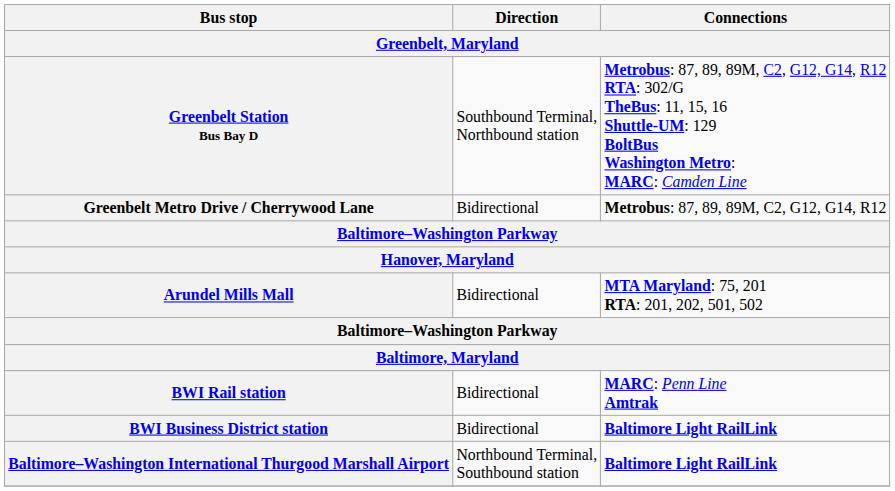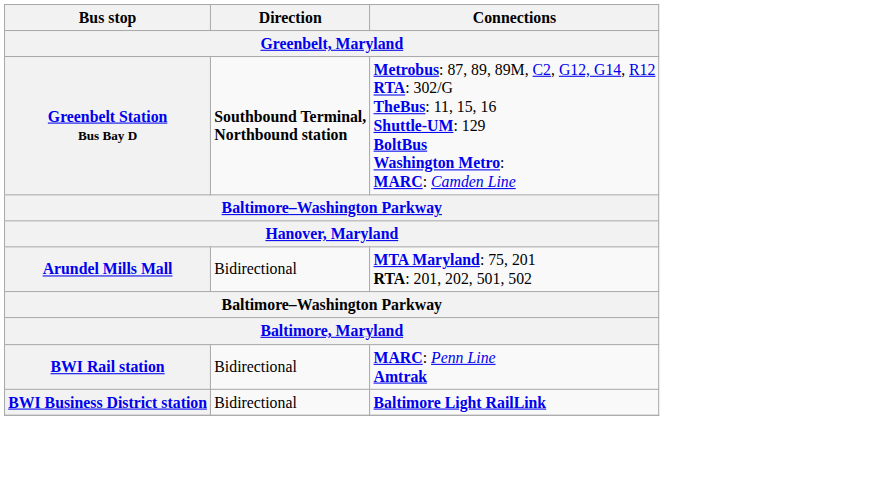 <table class="wikitable collapsible collapsed" style="font-size: 95%;">
 <tr>
 <th>Bus stop</th>
 <th>Direction</th>
 <th>Connections</th>
 </tr>
 <tr>
 <th colspan="3"><a href='#'>Greenbelt, Maryland</a></th>
 </tr>
 <tr>
 <th><a href='#'>Greenbelt Station</a><br><small>Bus Bay D</small></th>
-<td>Southbound Terminal,<br> Northbound station</td>
+<td><strong>Southbound Terminal,<br> Northbound station</strong></td>
 <td> <strong><a href='#'>Metrobus</a></strong>: 87, 89, 89M, <a href='#'>C2</a>, <a href='#'>G12, G14</a>, <a href='#'>R12</a><br> <strong><a href='#'>RTA</a></strong>: 302/G<br>  <strong><a href='#'>TheBus</a></strong>: 11, 15, 16<br> <strong><a href='#'>Shuttle-UM</a></strong>: 129<br>  <strong><a href='#'>BoltBus</a></strong><br> <strong><a href='#'>Washington Metro</a></strong>:  <br> <strong><a href='#'>MARC</a></strong>: <em><a href='#'>Camden Line</a></em></td>
-</tr>
-<tr>
-<th>Greenbelt Metro Drive / Cherrywood Lane</th>
-<td>Bidirectional</td>
-<td> <strong>Metrobus</strong>: 87, 89, 89M, C2, G12, G14, R12</td>
 </tr>
 <tr>
 <th colspan="3"><a href='#'>Baltimore–Washington Parkway</a></th>
 </tr>
 <tr>
 <th colspan="3"><a href='#'>Hanover, Maryland</a></th>
 </tr>
 <tr>
 <th><a href='#'>Arundel Mills Mall</a></th>
 <td>Bidirectional</td>
 <td> <strong><a href='#'>MTA Maryland</a></strong>: 75, 201<br> <strong>RTA</strong>: 201, 202, 501, 502</td>
 </tr>
 <tr>
 <th colspan="3">Baltimore–Washington Parkway</th>
 </tr>
 <tr>
 <th colspan="3"><a href='#'>Baltimore, Maryland</a></th>
 </tr>
 <tr>
 <th><a href='#'>BWI Rail station</a></th>
 <td>Bidirectional</td>
 <td> <strong><a href='#'>MARC</a></strong>: <em><a href='#'>Penn Line</a></em><br> <strong><a href='#'>Amtrak</a></strong></td>
 </tr>
 <tr>
 <th><a href='#'>BWI Business District station</a></th>
 <td>Bidirectional</td>
 <td> <strong><a href='#'>Baltimore Light RailLink</a></strong></td>
 </tr>
 <tr>
-<th><a href='#'>Baltimore–Washington International Thurgood Marshall Airport</a></th>
-<td>Northbound Terminal,<br> Southbound station</td>
-<td> <strong><a href='#'>Baltimore Light RailLink</a></strong><br></td>
-</tr>
-<tr>
 </tr>
 </table>
